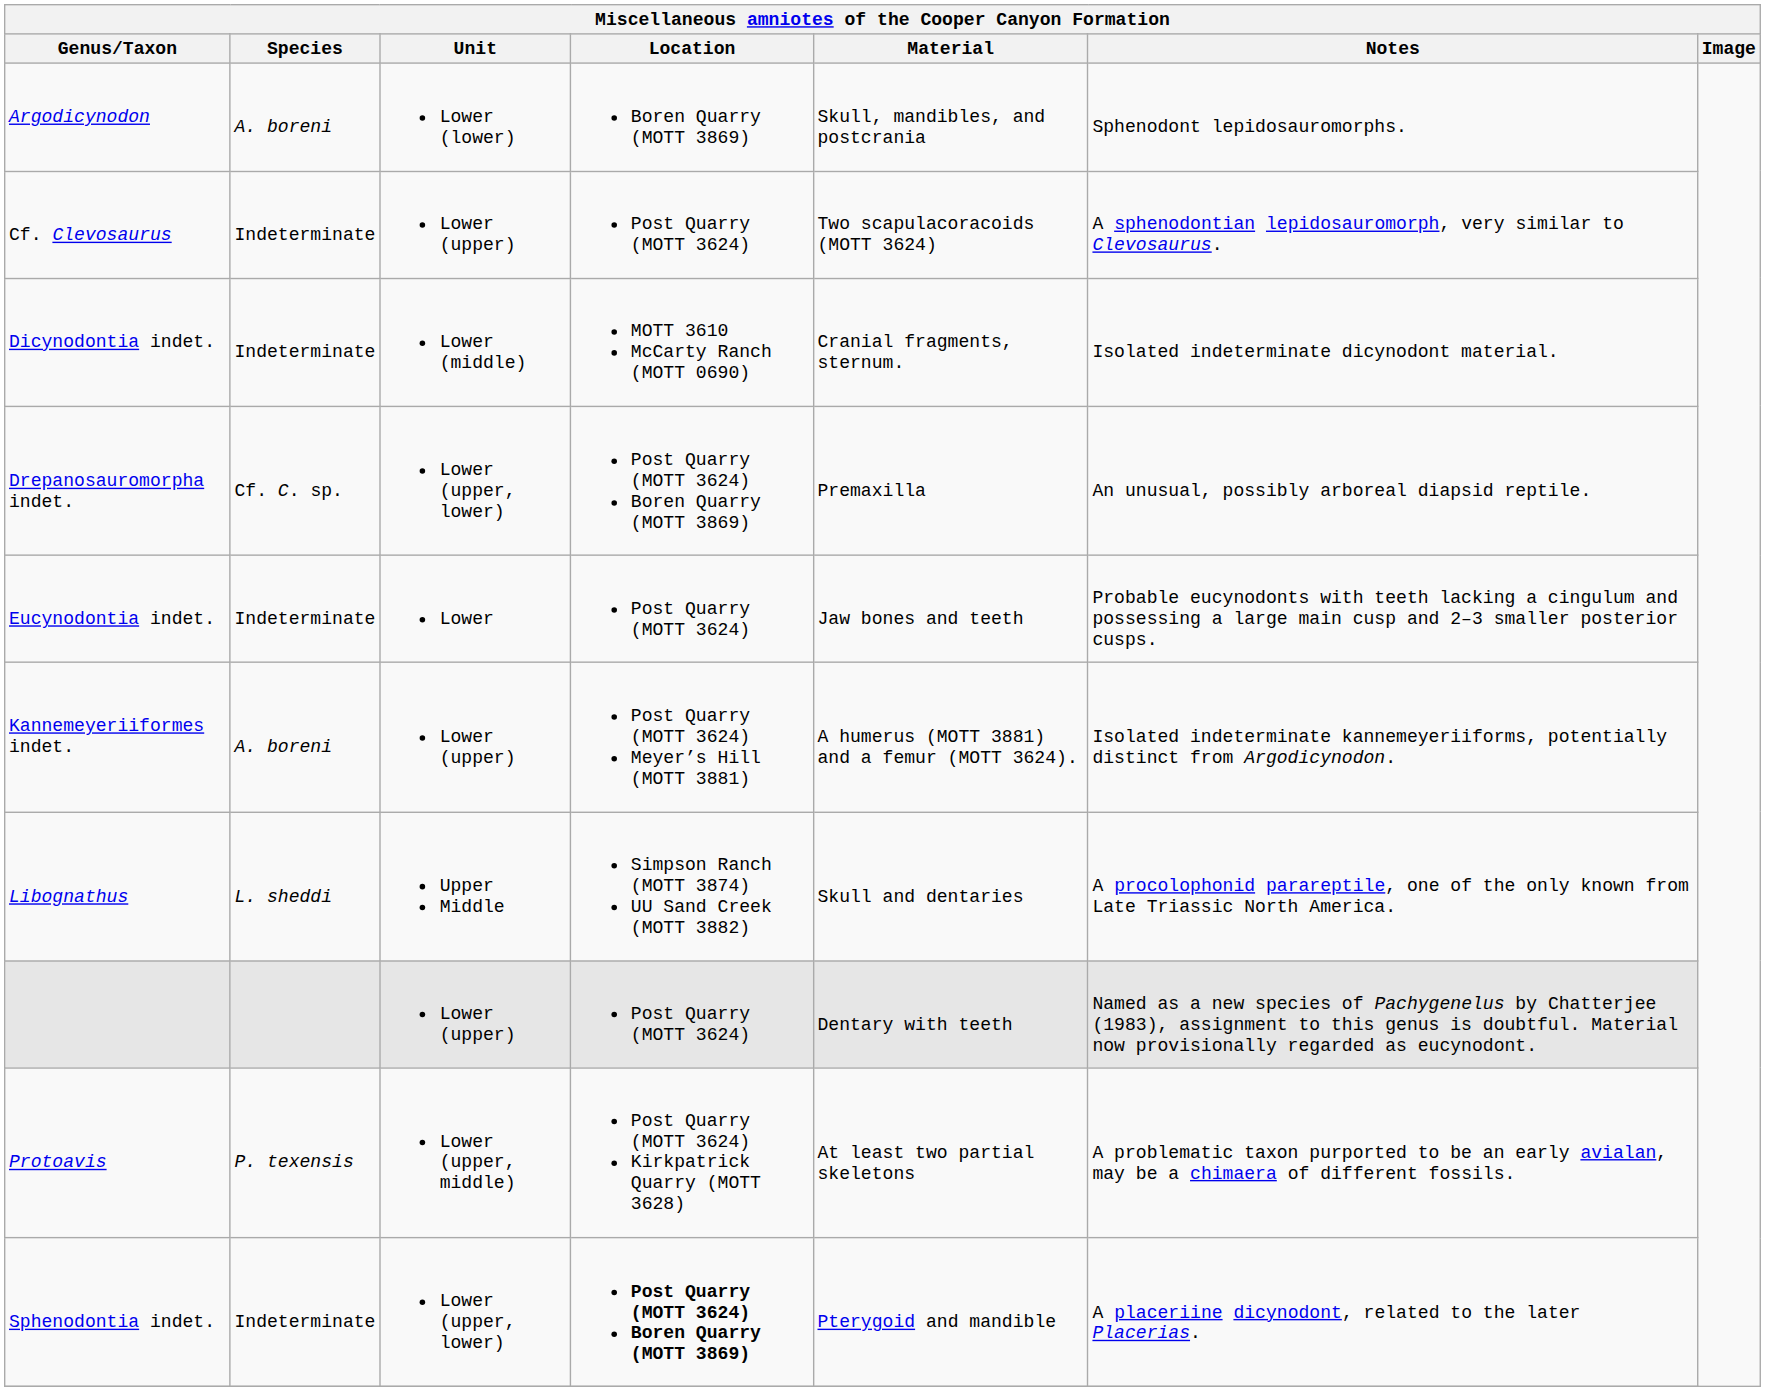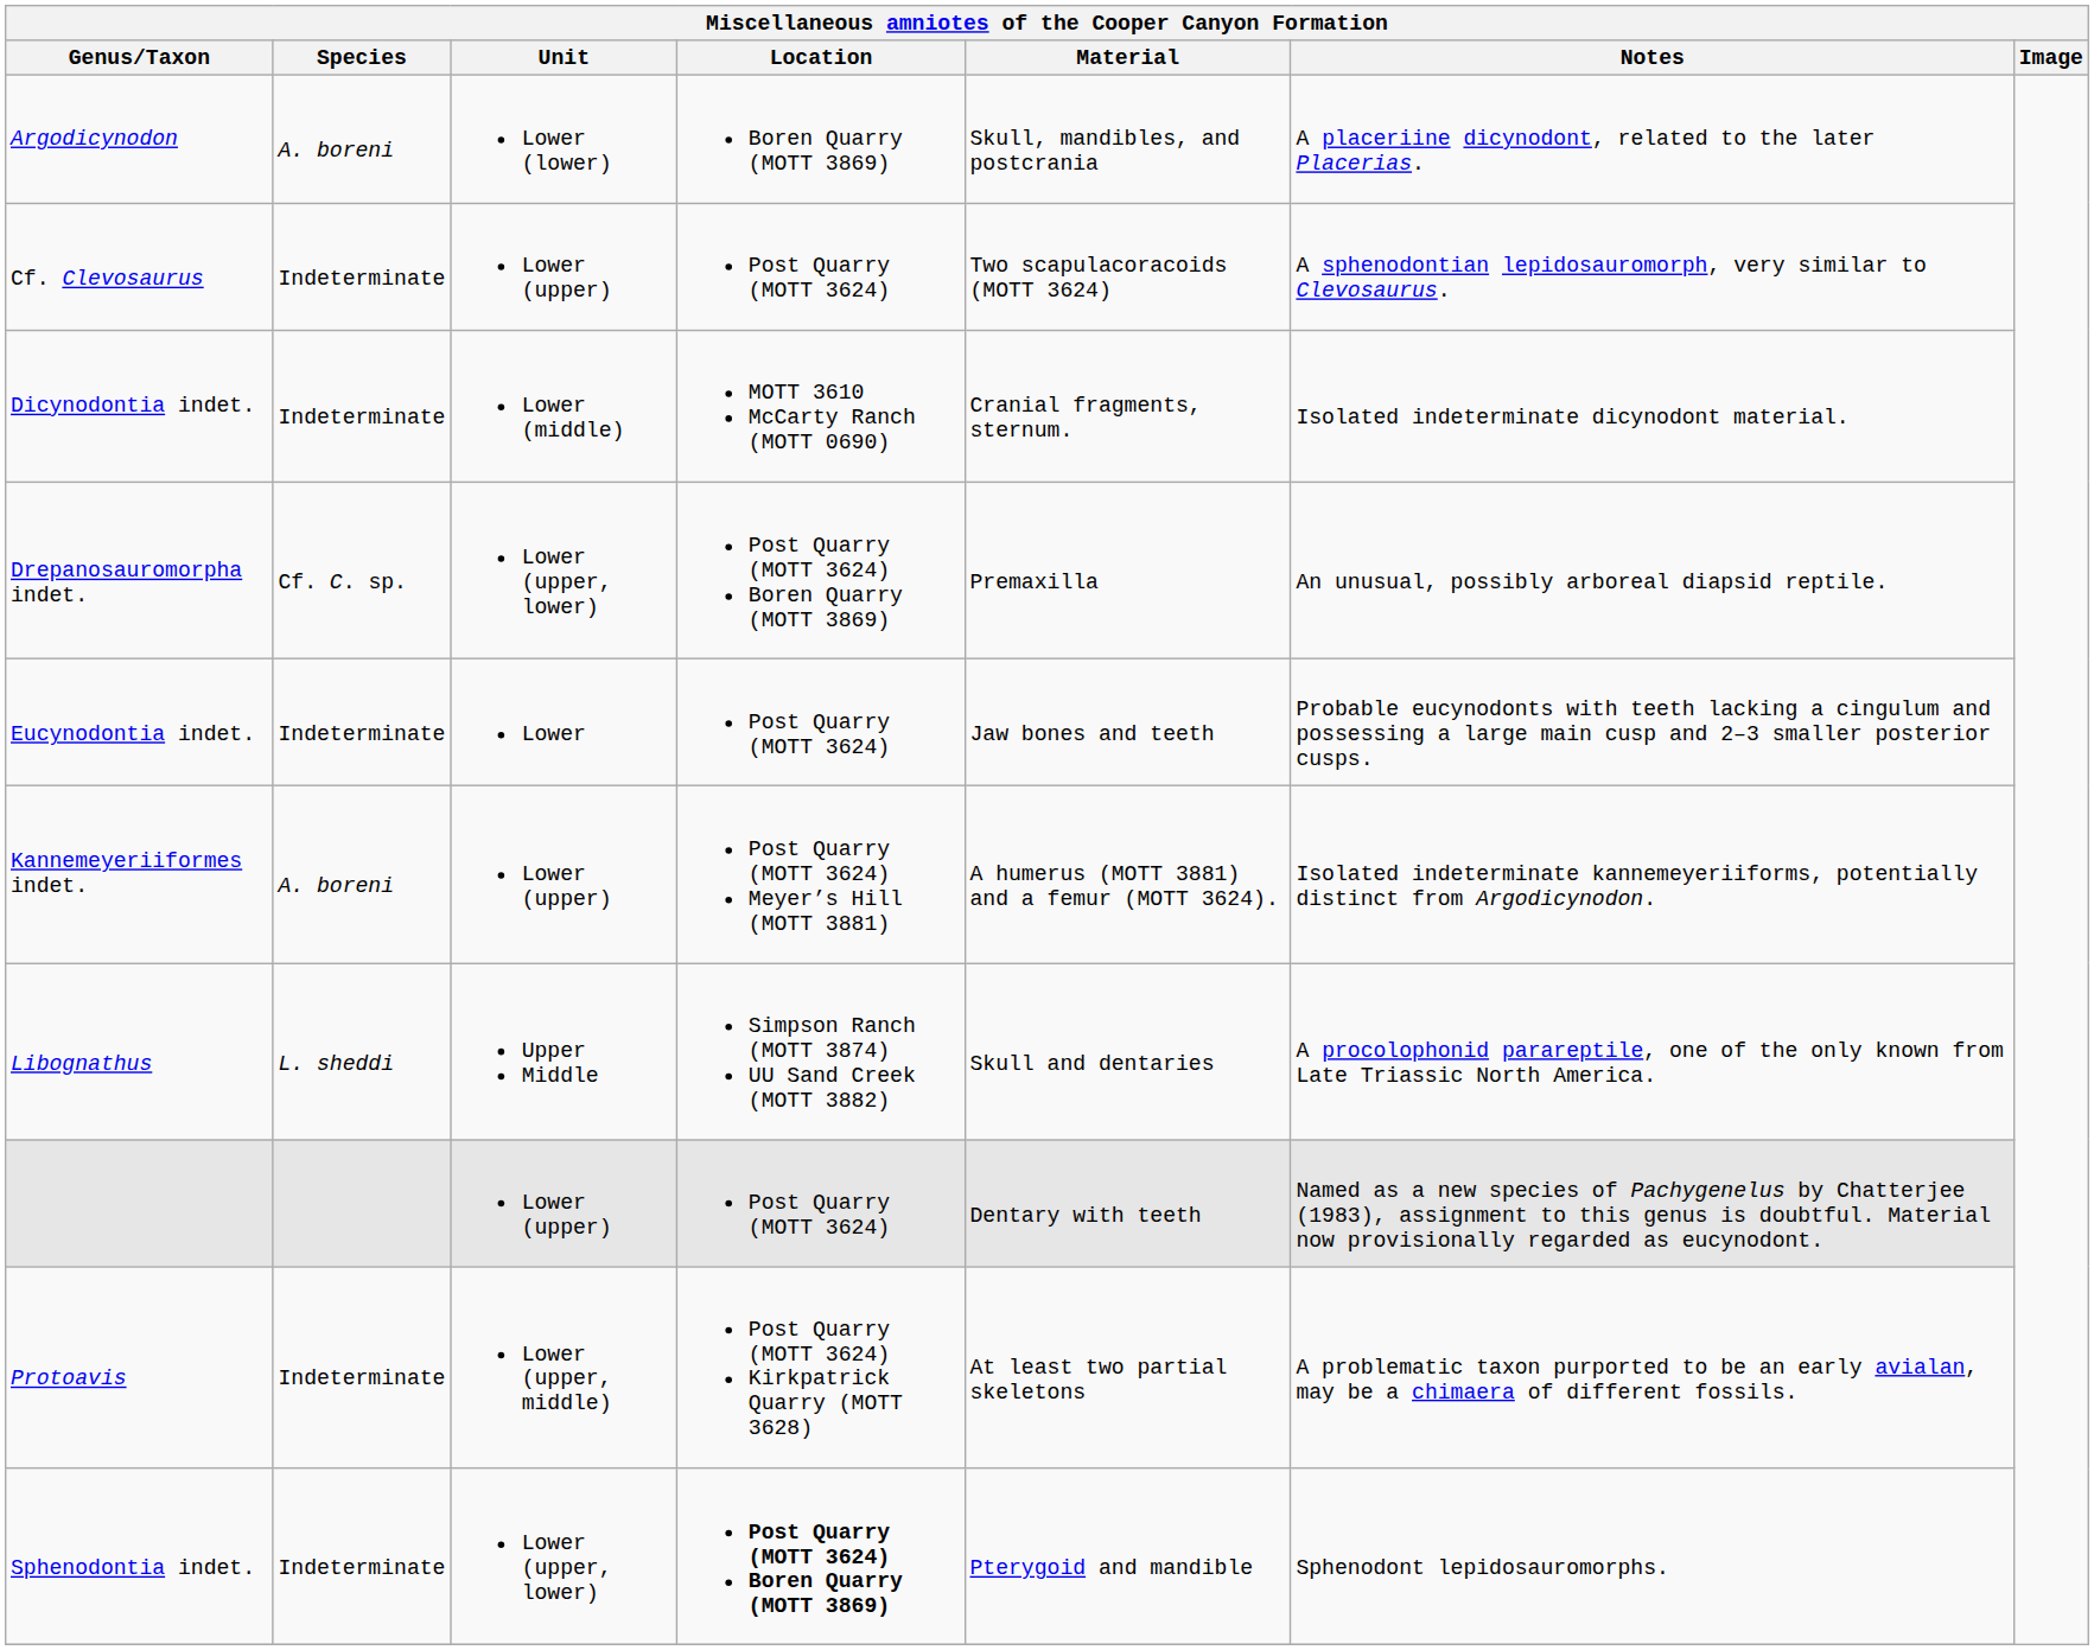 <table class="wikitable" align="center" width="100%">
 <tr>
 <th colspan="7" align="center"><strong>Miscellaneous <a href='#'>amniotes</a> of the Cooper Canyon Formation</strong></th>
 </tr>
 <tr>
 <th>Genus/Taxon</th>
 <th>Species</th>
 <th>Unit</th>
 <th>Location</th>
 <th>Material</th>
 <th>Notes</th>
 <th>Image</th>
 </tr>
 <tr>
 <td><em><a href='#'>Argodicynodon</a></em></td>
 <td><br><em>A. boreni</em></td>
 <td><br><ul><li>Lower (lower)</li></ul></td>
 <td><br><ul><li>Boren Quarry (MOTT 3869)</li></ul></td>
 <td><br>Skull, mandibles, and postcrania</td>
-<td><br>Sphenodont lepidosauromorphs.</td>
+<td><br>A <a href='#'>placeriine</a> <a href='#'>dicynodont</a>, related to the later <em><a href='#'>Placerias</a></em>.</td>
 </tr>
 <tr>
 <td><br>Cf. <em><a href='#'>Clevosaurus</a></em></td>
 <td><br>Indeterminate</td>
 <td><br><ul><li>Lower (upper)</li></ul></td>
 <td><br><ul><li>Post Quarry (MOTT 3624)</li></ul></td>
 <td><br>Two scapulacoracoids (MOTT 3624)</td>
 <td><br>A <a href='#'>sphenodontian</a> <a href='#'>lepidosauromorph</a>, very similar to <em><a href='#'>Clevosaurus</a></em>.</td>
 </tr>
 <tr>
 <td><a href='#'>Dicynodontia</a> indet.</td>
 <td><br>Indeterminate</td>
 <td><br><ul><li>Lower (middle)</li></ul></td>
 <td><br><ul><li>MOTT 3610</li><li>McCarty Ranch (MOTT 0690)</li></ul></td>
 <td><br>Cranial fragments, sternum.</td>
 <td><br>Isolated indeterminate dicynodont material.</td>
 </tr>
 <tr>
 <td><br><a href='#'>Drepanosauromorpha</a> indet.</td>
 <td><br>Cf. <em>C</em>. sp.</td>
 <td><br><ul><li>Lower (upper, lower)</li></ul></td>
 <td><br><ul><li>Post Quarry (MOTT 3624)</li><li>Boren Quarry (MOTT 3869)</li></ul></td>
 <td><br>Premaxilla</td>
 <td><br>An unusual, possibly arboreal diapsid reptile.</td>
 </tr>
 <tr>
 <td><br><a href='#'>Eucynodontia</a> indet.</td>
 <td><br>Indeterminate</td>
 <td><br><ul><li>Lower</li></ul></td>
 <td><br><ul><li>Post Quarry (MOTT 3624)</li></ul></td>
 <td><br>Jaw bones and teeth</td>
 <td><br>Probable eucynodonts with teeth lacking a cingulum and possessing a large main cusp and 2–3 smaller posterior cusps.</td>
 </tr>
 <tr>
 <td><a href='#'>Kannemeyeriiformes</a> indet.</td>
 <td><br><em>A. boreni</em></td>
 <td><br><ul><li>Lower (upper)</li></ul></td>
 <td><br><ul><li>Post Quarry (MOTT 3624)</li><li>Meyer’s Hill (MOTT 3881)</li></ul></td>
 <td><br>A humerus (MOTT 3881) and a femur (MOTT 3624).</td>
 <td><br>Isolated indeterminate kannemeyeriiforms, potentially distinct from <em>Argodicynodon</em>.</td>
 </tr>
 <tr>
 <td><br><em><a href='#'>Libognathus</a></em></td>
 <td><br><em>L. sheddi</em></td>
 <td><br><ul><li>Upper</li><li>Middle</li></ul></td>
 <td><br><ul><li>Simpson Ranch (MOTT 3874)</li><li>UU Sand Creek (MOTT 3882)</li></ul></td>
 <td><br>Skull and dentaries</td>
 <td><br>A <a href='#'>procolophonid</a> <a href='#'>parareptile</a>, one of the only known from Late Triassic North America.</td>
 </tr>
 <tr>
 <td style="background:#E6E6E6;"><br></td>
 <td style="background:#E6E6E6;"><br></td>
 <td style="background:#E6E6E6;"><br><ul><li>Lower (upper)</li></ul></td>
 <td style="background:#E6E6E6;"><br><ul><li>Post Quarry (MOTT 3624)</li></ul></td>
 <td style="background:#E6E6E6;"><br>Dentary with teeth</td>
 <td style="background:#E6E6E6;"><br>Named as a new species of <em>Pachygenelus</em> by Chatterjee (1983), assignment to this genus is doubtful. Material now provisionally regarded as eucynodont.</td>
 </tr>
 <tr>
 <td><br><em><a href='#'>Protoavis</a></em></td>
-<td><br><em>P. texensis</em></td>
+<td><br>Indeterminate</td>
 <td><br><ul><li>Lower (upper, middle)</li></ul></td>
 <td><br><ul><li>Post Quarry (MOTT 3624)</li><li>Kirkpatrick Quarry (MOTT 3628)</li></ul></td>
 <td><br>At least two partial skeletons</td>
 <td><br>A problematic taxon purported to be an early <a href='#'>avialan</a>, may be a <a href='#'>chimaera</a> of different fossils.</td>
 </tr>
 <tr>
 <td><br><a href='#'>Sphenodontia</a> indet.</td>
 <td><br>Indeterminate</td>
 <td><br><ul><li>Lower (upper, lower)</li></ul></td>
 <td><strong><br><ul><li>Post Quarry (MOTT 3624)</li><li>Boren Quarry (MOTT 3869)</li></ul></strong></td>
 <td><br><a href='#'>Pterygoid</a> and mandible</td>
-<td><br>A <a href='#'>placeriine</a> <a href='#'>dicynodont</a>, related to the later <em><a href='#'>Placerias</a></em>.</td>
+<td><br>Sphenodont lepidosauromorphs.</td>
 </tr>
 <tr>
 </tr>
 </table>
